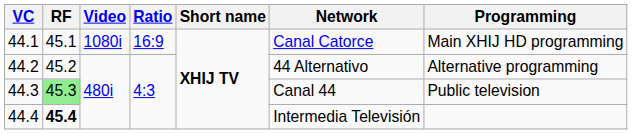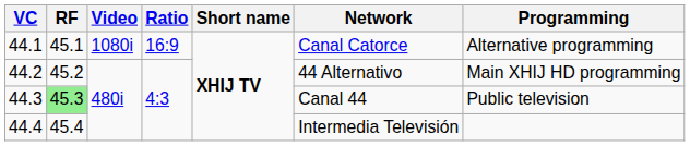 <table class="wikitable sortable">
 <tr>
 <th><a href='#'>VC</a></th>
 <th>RF</th>
 <th><a href='#'>Video</a></th>
 <th><a href='#'>Ratio</a></th>
 <th>Short name</th>
 <th>Network</th>
 <th>Programming</th>
 </tr>
 <tr>
 <td>44.1</td>
 <td>45.1</td>
 <td><a href='#'>1080i</a></td>
 <td><a href='#'>16:9</a></td>
 <td rowspan=4><strong>XHIJ TV</strong></td>
 <td><a href='#'>Canal Catorce</a></td>
-<td>Main XHIJ HD programming</td>
+<td>Alternative programming</td>
 </tr>
 <tr>
 <td>44.2</td>
 <td>45.2</td>
 <td rowspan=3><a href='#'>480i</a></td>
 <td rowspan=3><a href='#'>4:3</a></td>
 <td>44 Alternativo</td>
-<td>Alternative programming</td>
+<td>Main XHIJ HD programming</td>
 </tr>
 <tr>
 <td>44.3</td>
 <td style="background: lightgreen;">45.3</td>
 <td>Canal 44</td>
 <td>Public television</td>
 </tr>
 <tr>
 <td>44.4</td>
-<td><strong>45.4</strong></td>
+<td>45.4</td>
 <td>Intermedia Televisión</td>
 <td></td>
 </tr>
 </table>
